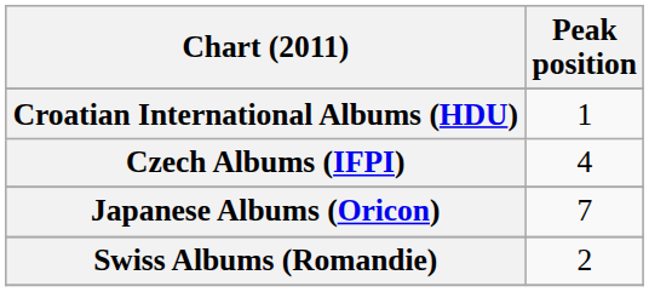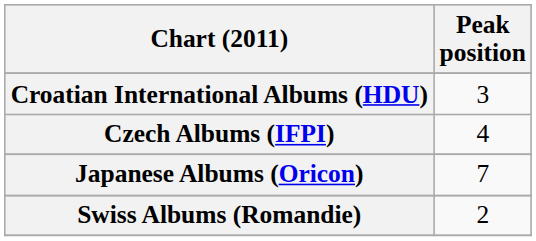 <table class="wikitable sortable plainrowheaders" style="text-align:center">
 <tr>
 <th>Chart (2011)</th>
 <th>Peak<br>position</th>
 </tr>
 <tr>
 </tr>
 <tr>
 </tr>
 <tr>
 </tr>
 <tr>
 </tr>
 <tr>
 </tr>
 <tr>
 <th scope="row">Croatian International Albums (<a href='#'>HDU</a>)</th>
-<td style="text-align:center;">1</td>
+<td style="text-align:center;">3</td>
 </tr>
 <tr>
 <th scope="row">Czech Albums (<a href='#'>IFPI</a>)</th>
 <td style="text-align:center;">4</td>
 </tr>
 <tr>
 </tr>
 <tr>
 </tr>
 <tr>
 </tr>
 <tr>
 </tr>
 <tr>
 </tr>
 <tr>
 </tr>
 <tr>
 </tr>
 <tr>
 </tr>
 <tr>
 <th scope="row">Japanese Albums (<a href='#'>Oricon</a>)</th>
 <td style="text-align:center;">7</td>
 </tr>
 <tr>
 </tr>
 <tr>
 </tr>
 <tr>
 </tr>
 <tr>
 </tr>
 <tr>
 </tr>
 <tr>
 </tr>
 <tr>
 </tr>
 <tr>
 </tr>
 <tr>
 </tr>
 <tr>
 </tr>
 <tr>
 <th scope="row">Swiss Albums (Romandie)</th>
 <td align="center">2</td>
 </tr>
 <tr>
 </tr>
 <tr>
 </tr>
 <tr>
 </tr>
 <tr>
 </tr>
 <tr>
 </tr>
 <tr>
 </tr>
 <tr>
 </tr>
 <tr>
 </tr>
 <tr>
 </tr>
 <tr>
 </tr>
 </table>
